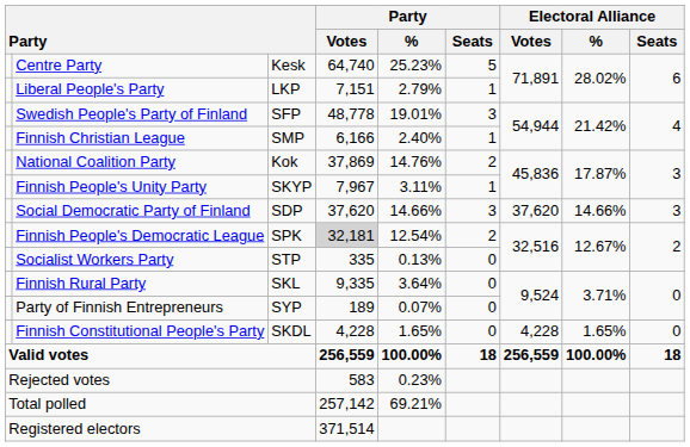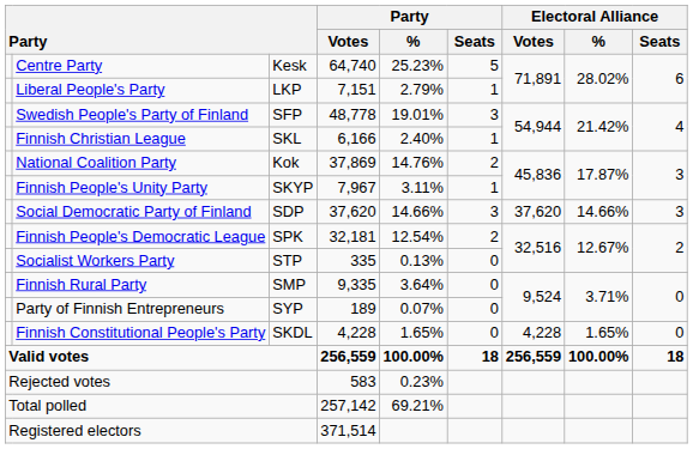 <table class="wikitable" border="1" style="text-align:right;">
 <tr>
 <th style="text-align:left;" valign=bottom rowspan=2 colspan=3>Party</th>
 <th colspan=3>Party</th>
 <th colspan=3>Electoral Alliance</th>
 </tr>
 <tr>
 <th align=center valign=bottom width="50">Votes</th>
 <th align=center valign=bottom width="50">%</th>
 <th align=center valign=bottom width="50">Seats</th>
 <th align=center valign=bottom width="50">Votes</th>
 <th align=center valign=bottom width="50">%</th>
 <th align=center valign=bottom width="50">Seats</th>
 </tr>
 <tr>
 <td></td>
 <td align=left><a href='#'>Centre Party</a></td>
 <td align=left>Kesk</td>
 <td>64,740</td>
 <td>25.23%</td>
 <td>5</td>
 <td rowspan=2>71,891</td>
 <td rowspan=2>28.02%</td>
 <td rowspan=2>6</td>
 </tr>
 <tr>
 <td></td>
 <td align=left><a href='#'>Liberal People's Party</a></td>
 <td align=left>LKP</td>
 <td>7,151</td>
 <td>2.79%</td>
 <td>1</td>
 </tr>
 <tr>
 <td></td>
 <td align=left><a href='#'>Swedish People's Party of Finland</a></td>
 <td align=left>SFP</td>
 <td>48,778</td>
 <td>19.01%</td>
 <td>3</td>
 <td rowspan=2>54,944</td>
 <td rowspan=2>21.42%</td>
 <td rowspan=2>4</td>
 </tr>
 <tr>
 <td></td>
 <td align=left><a href='#'>Finnish Christian League</a></td>
-<td align=left>SMP</td>
+<td align=left>SKL</td>
 <td>6,166</td>
 <td>2.40%</td>
 <td>1</td>
 </tr>
 <tr>
 <td></td>
 <td align=left><a href='#'>National Coalition Party</a></td>
 <td align=left>Kok</td>
 <td>37,869</td>
 <td>14.76%</td>
 <td>2</td>
 <td rowspan=2>45,836</td>
 <td rowspan=2>17.87%</td>
 <td rowspan=2>3</td>
 </tr>
 <tr>
 <td></td>
 <td align=left><a href='#'>Finnish People's Unity Party</a></td>
 <td align=left>SKYP</td>
 <td>7,967</td>
 <td>3.11%</td>
 <td>1</td>
 </tr>
 <tr>
 <td></td>
 <td align=left style="white-space: nowrap;"><a href='#'>Social Democratic Party of Finland</a></td>
 <td align=left>SDP</td>
 <td>37,620</td>
 <td>14.66%</td>
 <td>3</td>
 <td>37,620</td>
 <td>14.66%</td>
 <td>3</td>
 </tr>
 <tr>
 <td></td>
 <td align=left><a href='#'>Finnish People's Democratic League</a></td>
 <td align=left>SPK</td>
-<td style="background: lightgrey;">32,181</td>
+<td>32,181</td>
 <td>12.54%</td>
 <td>2</td>
 <td rowspan=2>32,516</td>
 <td rowspan=2>12.67%</td>
 <td rowspan=2>2</td>
 </tr>
 <tr>
 <td></td>
 <td align=left><a href='#'>Socialist Workers Party</a></td>
 <td align=left>STP</td>
 <td>335</td>
 <td>0.13%</td>
 <td>0</td>
 </tr>
 <tr>
 <td></td>
 <td align=left><a href='#'>Finnish Rural Party</a></td>
-<td align=left>SKL</td>
+<td align=left>SMP</td>
 <td>9,335</td>
 <td>3.64%</td>
 <td>0</td>
 <td rowspan=2>9,524</td>
 <td rowspan=2>3.71%</td>
 <td rowspan=2>0</td>
 </tr>
 <tr>
 <td></td>
 <td align=left>Party of Finnish Entrepreneurs</td>
 <td align=left>SYP</td>
 <td>189</td>
 <td>0.07%</td>
 <td>0</td>
 </tr>
 <tr>
 <td></td>
 <td align=left><a href='#'>Finnish Constitutional People's Party</a></td>
 <td align=left>SKDL</td>
 <td>4,228</td>
 <td>1.65%</td>
 <td>0</td>
 <td>4,228</td>
 <td>1.65%</td>
 <td>0</td>
 </tr>
 <tr style="font-weight:bold">
 <td align=left colspan=3>Valid votes</td>
 <td>256,559</td>
 <td>100.00%</td>
 <td>18</td>
 <td>256,559</td>
 <td>100.00%</td>
 <td>18</td>
 </tr>
 <tr>
 <td align=left colspan=3>Rejected votes</td>
 <td>583</td>
 <td>0.23%</td>
 <td></td>
 <td></td>
 <td></td>
 <td></td>
 </tr>
 <tr>
 <td align=left colspan=3>Total polled</td>
 <td>257,142</td>
 <td>69.21%</td>
 <td></td>
 <td></td>
 <td></td>
 <td></td>
 </tr>
 <tr>
 <td align=left colspan=3>Registered electors</td>
 <td>371,514</td>
 <td></td>
 <td></td>
 <td></td>
 <td></td>
 <td></td>
 </tr>
 </table>
